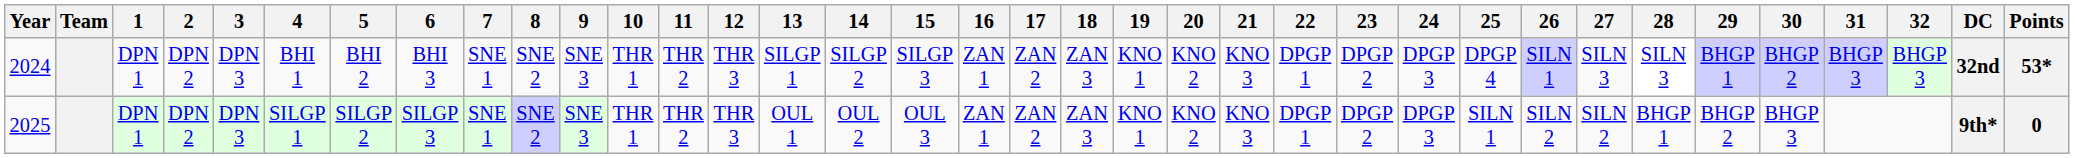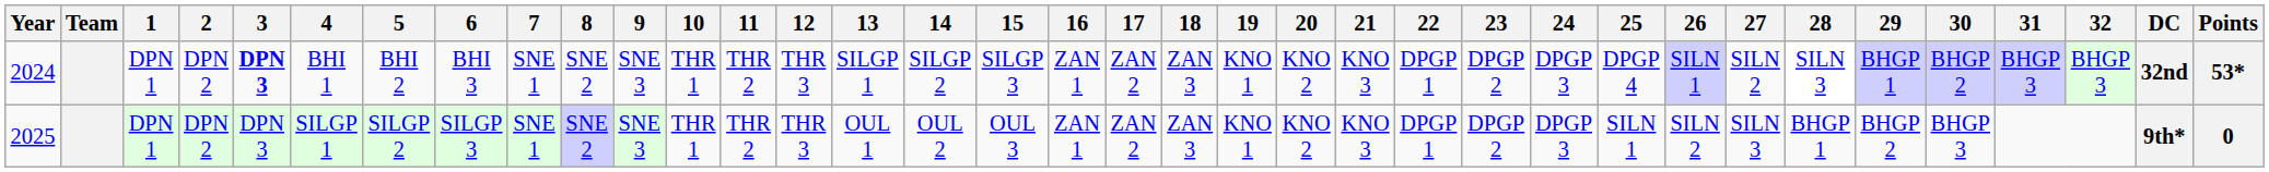 <table class="wikitable" style="text-align:center; font-size:85%;">
 <tr>
 <th>Year</th>
 <th>Team</th>
 <th>1</th>
 <th>2</th>
 <th>3</th>
 <th>4</th>
 <th>5</th>
 <th>6</th>
 <th>7</th>
 <th>8</th>
 <th>9</th>
 <th>10</th>
 <th>11</th>
 <th>12</th>
 <th>13</th>
 <th>14</th>
 <th>15</th>
 <th>16</th>
 <th>17</th>
 <th>18</th>
 <th>19</th>
 <th>20</th>
 <th>21</th>
 <th>22</th>
 <th>23</th>
 <th>24</th>
 <th>25</th>
 <th>26</th>
 <th>27</th>
 <th>28</th>
 <th>29</th>
 <th>30</th>
 <th>31</th>
 <th>32</th>
 <th>DC</th>
 <th>Points</th>
 </tr>
 <tr>
 <td><a href='#'>2024</a></td>
 <th></th>
 <td style="background:#;"><a href='#'>DPN<br>1</a></td>
 <td style="background:#;"><a href='#'>DPN<br>2</a></td>
-<td style="background:#;"><a href='#'>DPN<br>3</a></td>
+<td style="background:#;"><strong><a href='#'>DPN<br>3</a></strong></td>
 <td style="background:#;"><a href='#'>BHI<br>1</a></td>
 <td style="background:#;"><a href='#'>BHI<br>2</a></td>
 <td style="background:#;"><a href='#'>BHI<br>3</a></td>
 <td style="background:#;"><a href='#'>SNE<br>1</a></td>
 <td style="background:#;"><a href='#'>SNE<br>2</a></td>
 <td style="background:#;"><a href='#'>SNE<br>3</a></td>
 <td style="background:#;"><a href='#'>THR<br>1</a></td>
 <td style="background:#;"><a href='#'>THR<br>2</a></td>
 <td style="background:#;"><a href='#'>THR<br>3</a></td>
 <td style="background:#;"><a href='#'>SILGP<br>1</a></td>
 <td style="background:#;"><a href='#'>SILGP<br>2</a></td>
 <td style="background:#;"><a href='#'>SILGP<br>3</a></td>
 <td style="background:#;"><a href='#'>ZAN<br>1</a></td>
 <td style="background:#;"><a href='#'>ZAN<br>2</a></td>
 <td style="background:#;"><a href='#'>ZAN<br>3</a></td>
 <td style="background:#;"><a href='#'>KNO<br>1</a></td>
 <td style="background:#;"><a href='#'>KNO<br>2</a></td>
 <td style="background:#;"><a href='#'>KNO<br>3</a></td>
 <td style="background:#;"><a href='#'>DPGP<br>1</a></td>
 <td style="background:#;"><a href='#'>DPGP<br>2</a></td>
 <td style="background:#;"><a href='#'>DPGP<br>3</a></td>
 <td style="background:#;"><a href='#'>DPGP<br>4</a></td>
 <td style="background:#CFCFFF;"><a href='#'>SILN<br>1</a><br></td>
-<td style="background:#;"><a href='#'>SILN<br>3</a><br></td>
+<td style="background:#;"><a href='#'>SILN<br>2</a><br></td>
 <td style="background:#FFFFFF;"><a href='#'>SILN<br>3</a><br></td>
 <td style="background:#CFCFFF;"><a href='#'>BHGP<br>1</a><br></td>
 <td style="background:#CFCFFF;"><a href='#'>BHGP<br>2</a><br></td>
 <td style="background:#CFCFFF;"><a href='#'>BHGP<br>3</a><br></td>
 <td style="background:#DFFFDF;"><a href='#'>BHGP<br>3</a><br></td>
 <th>32nd</th>
 <th>53*</th>
 </tr>
 <tr>
 <td><a href='#'>2025</a></td>
 <th></th>
 <td style="background:#DFFFDF;"><a href='#'>DPN<br>1</a><br></td>
 <td style="background:#DFFFDF;"><a href='#'>DPN<br>2</a><br></td>
 <td style="background:#DFFFDF;"><a href='#'>DPN<br>3</a><br></td>
 <td style="background:#DFFFDF;"><a href='#'>SILGP<br>1</a><br></td>
 <td style="background:#DFFFDF;"><a href='#'>SILGP<br>2</a><br></td>
 <td style="background:#DFFFDF;"><a href='#'>SILGP<br>3</a><br></td>
 <td style="background:#DFFFDF;"><a href='#'>SNE<br>1</a><br></td>
 <td style="background:#CFCFFF;"><a href='#'>SNE<br>2</a><br></td>
 <td style="background:#DFFFDF;"><a href='#'>SNE<br>3</a><br></td>
 <td style="background:#;"><a href='#'>THR<br>1</a><br></td>
 <td style="background:#;"><a href='#'>THR<br>2</a><br></td>
 <td style="background:#;"><a href='#'>THR<br>3</a><br></td>
 <td style="background:#;"><a href='#'>OUL<br>1</a><br></td>
 <td style="background:#;"><a href='#'>OUL<br>2</a><br></td>
 <td style="background:#;"><a href='#'>OUL<br>3</a><br></td>
 <td style="background:#;"><a href='#'>ZAN<br>1</a><br></td>
 <td style="background:#;"><a href='#'>ZAN<br>2</a><br></td>
 <td style="background:#;"><a href='#'>ZAN<br>3</a><br></td>
 <td style="background:#;"><a href='#'>KNO<br>1</a><br></td>
 <td style="background:#;"><a href='#'>KNO<br>2</a><br></td>
 <td style="background:#;"><a href='#'>KNO<br>3</a><br></td>
 <td style="background:#;"><a href='#'>DPGP<br>1</a><br></td>
 <td style="background:#;"><a href='#'>DPGP<br>2</a><br></td>
 <td style="background:#;"><a href='#'>DPGP<br>3</a><br></td>
 <td style="background:#;"><a href='#'>SILN<br>1</a><br></td>
 <td style="background:#;"><a href='#'>SILN<br>2</a><br></td>
-<td style="background:#;"><a href='#'>SILN<br>2</a><br></td>
+<td style="background:#;"><a href='#'>SILN<br>3</a><br></td>
 <td style="background:#;"><a href='#'>BHGP<br>1</a><br></td>
 <td style="background:#;"><a href='#'>BHGP<br>2</a><br></td>
 <td style="background:#;"><a href='#'>BHGP<br>3</a><br></td>
 <td colspan="2"></td>
 <th>9th*</th>
 <th>0</th>
 </tr>
 </table>
